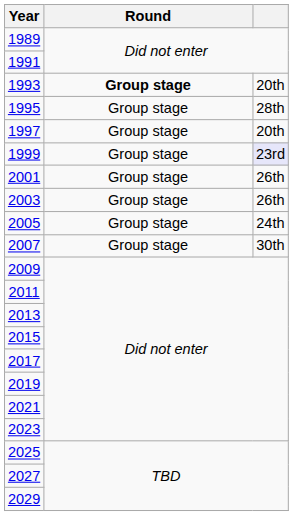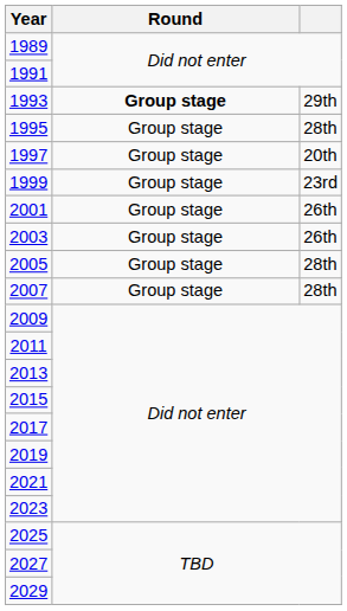 <table class="wikitable" style="text-align: center; font-size:90%">
 <tr>
 <th>Year</th>
 <th style="width:200px">Round</th>
 <th></th>
 </tr>
 <tr>
 <td><a href='#'>1989</a></td>
 <td colspan="2" rowspan="2"><em>Did not enter</em></td>
 </tr>
 <tr>
 <td><a href='#'>1991</a></td>
 </tr>
 <tr>
 <td><a href='#'>1993</a></td>
 <td><strong>Group stage</strong></td>
-<td>20th</td>
+<td>29th</td>
 </tr>
 <tr>
 <td><a href='#'>1995</a></td>
 <td>Group stage</td>
 <td>28th</td>
 </tr>
 <tr>
 <td><a href='#'>1997</a></td>
 <td>Group stage</td>
 <td>20th</td>
 </tr>
 <tr>
 <td><a href='#'>1999</a></td>
 <td>Group stage</td>
-<td style="background: lavender;">23rd</td>
+<td>23rd</td>
 </tr>
 <tr>
 <td><a href='#'>2001</a></td>
 <td>Group stage</td>
 <td>26th</td>
 </tr>
 <tr>
 <td><a href='#'>2003</a></td>
 <td>Group stage</td>
 <td>26th</td>
 </tr>
 <tr>
 <td><a href='#'>2005</a></td>
 <td>Group stage</td>
-<td>24th</td>
+<td>28th</td>
 </tr>
 <tr>
 <td><a href='#'>2007</a></td>
 <td>Group stage</td>
-<td>30th</td>
+<td>28th</td>
 </tr>
 <tr>
 <td><a href='#'>2009</a></td>
 <td colspan="2" rowspan="8"><em>Did not enter</em></td>
 </tr>
 <tr>
 <td><a href='#'>2011</a></td>
 </tr>
 <tr>
 <td><a href='#'>2013</a></td>
 </tr>
 <tr>
 <td><a href='#'>2015</a></td>
 </tr>
 <tr>
 <td><a href='#'>2017</a></td>
 </tr>
 <tr>
 <td><a href='#'>2019</a></td>
 </tr>
 <tr>
 <td><a href='#'>2021</a></td>
 </tr>
 <tr>
 <td><a href='#'>2023</a></td>
 </tr>
 <tr>
 <td><a href='#'>2025</a></td>
 <td colspan="2" rowspan="3"><em>TBD</em></td>
 </tr>
 <tr>
 <td><a href='#'>2027</a></td>
 </tr>
 <tr>
 <td><a href='#'>2029</a></td>
 </tr>
 </table>
